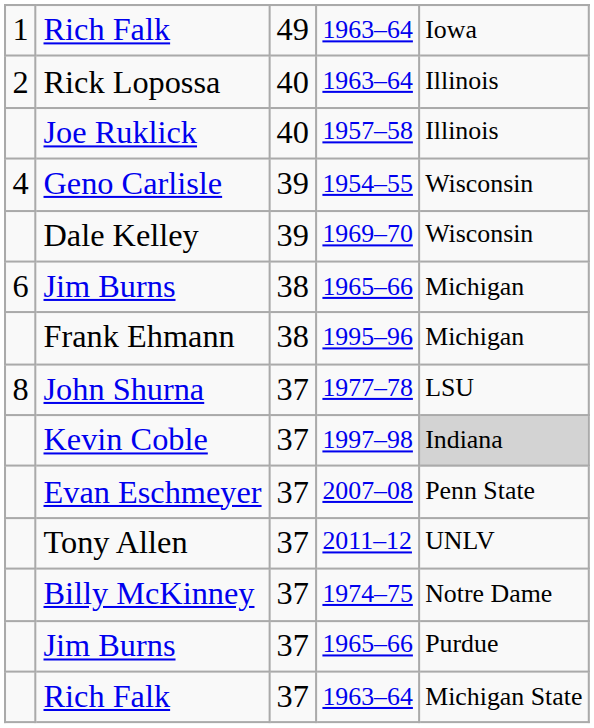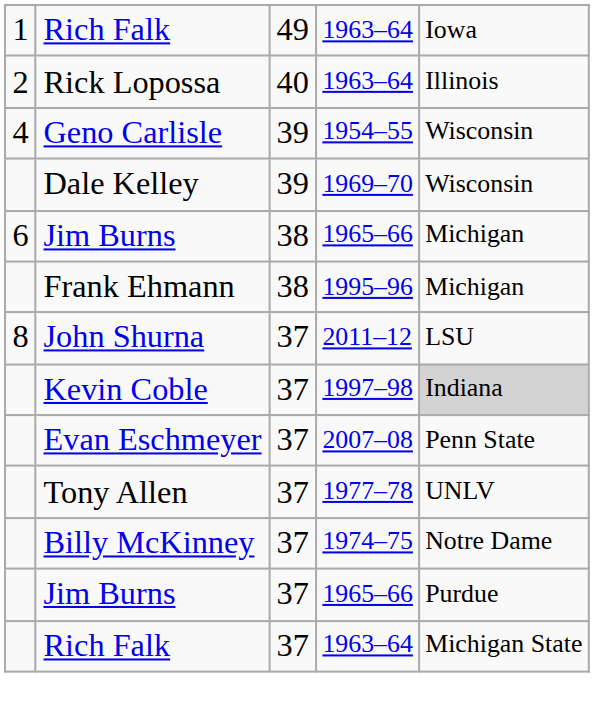 <table class="wikitable">
 <tr>
 </tr>
 <tr>
 <td>1</td>
 <td><a href='#'>Rich Falk</a></td>
 <td>49</td>
 <td style="font-size:80%;"><a href='#'>1963–64</a></td>
 <td style="font-size:80%;">Iowa</td>
 </tr>
 <tr>
 <td>2</td>
 <td>Rick Lopossa</td>
 <td>40</td>
 <td style="font-size:80%;"><a href='#'>1963–64</a></td>
-<td style="font-size:80%;">Illinois</td>
-</tr>
-<tr>
-<td></td>
-<td><a href='#'>Joe Ruklick</a></td>
-<td>40</td>
-<td style="font-size:80%;"><a href='#'>1957–58</a></td>
 <td style="font-size:80%;">Illinois</td>
 </tr>
 <tr>
 <td>4</td>
 <td><a href='#'>Geno Carlisle</a></td>
 <td>39</td>
 <td style="font-size:80%;"><a href='#'>1954–55</a></td>
 <td style="font-size:80%;">Wisconsin</td>
 </tr>
 <tr>
 <td></td>
 <td>Dale Kelley</td>
 <td>39</td>
 <td style="font-size:80%;"><a href='#'>1969–70</a></td>
 <td style="font-size:80%;">Wisconsin</td>
 </tr>
 <tr>
 <td>6</td>
 <td><a href='#'>Jim Burns</a></td>
 <td>38</td>
 <td style="font-size:80%;"><a href='#'>1965–66</a></td>
 <td style="font-size:80%;">Michigan</td>
 </tr>
 <tr>
 <td></td>
 <td>Frank Ehmann</td>
 <td>38</td>
 <td style="font-size:80%;"><a href='#'>1995–96</a></td>
 <td style="font-size:80%;">Michigan</td>
 </tr>
 <tr>
 <td>8</td>
 <td><a href='#'>John Shurna</a></td>
 <td>37</td>
-<td style="font-size:80%;"><a href='#'>1977–78</a></td>
+<td style="font-size:80%;"><a href='#'>2011–12</a></td>
 <td style="font-size:80%;">LSU</td>
 </tr>
 <tr>
 <td></td>
 <td><a href='#'>Kevin Coble</a></td>
 <td>37</td>
 <td style="font-size:80%;"><a href='#'>1997–98</a></td>
 <td style="background: lightgrey; font-size:80%;">Indiana</td>
 </tr>
 <tr>
 <td></td>
 <td><a href='#'>Evan Eschmeyer</a></td>
 <td>37</td>
 <td style="font-size:80%;"><a href='#'>2007–08</a></td>
 <td style="font-size:80%;">Penn State</td>
 </tr>
 <tr>
 <td></td>
 <td>Tony Allen</td>
 <td>37</td>
-<td style="font-size:80%;"><a href='#'>2011–12</a></td>
+<td style="font-size:80%;"><a href='#'>1977–78</a></td>
 <td style="font-size:80%;">UNLV</td>
 </tr>
 <tr>
 <td></td>
 <td><a href='#'>Billy McKinney</a></td>
 <td>37</td>
 <td style="font-size:80%;"><a href='#'>1974–75</a></td>
 <td style="font-size:80%;">Notre Dame</td>
 </tr>
 <tr>
 <td></td>
 <td><a href='#'>Jim Burns</a></td>
 <td>37</td>
 <td style="font-size:80%;"><a href='#'>1965–66</a></td>
 <td style="font-size:80%;">Purdue</td>
 </tr>
 <tr>
 <td></td>
 <td><a href='#'>Rich Falk</a></td>
 <td>37</td>
 <td style="font-size:80%;"><a href='#'>1963–64</a></td>
 <td style="font-size:80%;">Michigan State</td>
 </tr>
 </table>
